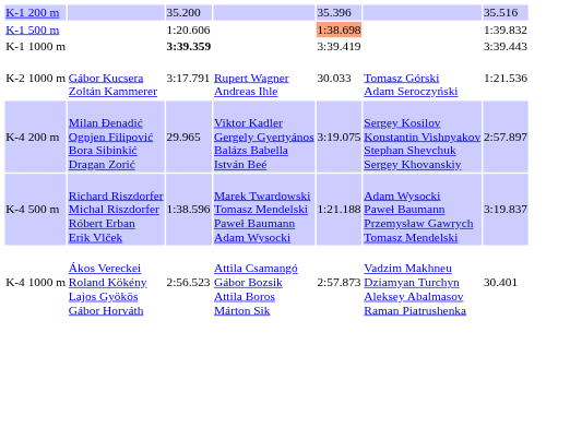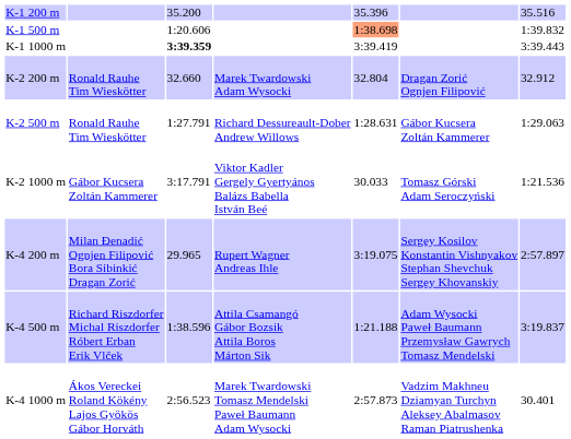 <table>
 <tr bgcolor=ccccff>
 <td><a href='#'>K-1 200 m</a></td>
 <td></td>
 <td>35.200</td>
 <td></td>
 <td>35.396</td>
 <td></td>
 <td>35.516</td>
 </tr>
 <tr>
 <td><a href='#'>K-1 500 m</a></td>
 <td></td>
 <td>1:20.606</td>
 <td></td>
 <td style="background: lightsalmon;">1:38.698</td>
 <td></td>
 <td>1:39.832</td>
 </tr>
 <tr>
 <td>K-1 1000 m</td>
 <td></td>
 <td><strong>3:39.359</strong></td>
 <td></td>
 <td>3:39.419</td>
 <td></td>
 <td>3:39.443</td>
 </tr>
+<tr bgcolor=ccccff>
+<td>K-2 200 m</td>
+<td><br><a href='#'>Ronald Rauhe</a><br><a href='#'>Tim Wieskötter</a></td>
+<td>32.660</td>
+<td><br><a href='#'>Marek Twardowski</a><br><a href='#'>Adam Wysocki</a></td>
+<td>32.804</td>
+<td><br><a href='#'>Dragan Zorić</a><br><a href='#'>Ognjen Filipović</a></td>
+<td>32.912</td>
+</tr>
+<tr>
+<td><a href='#'>K-2 500 m</a></td>
+<td><br><a href='#'>Ronald Rauhe</a><br><a href='#'>Tim Wieskötter</a></td>
+<td>1:27.791</td>
+<td><br><a href='#'>Richard Dessureault-Dober</a><br><a href='#'>Andrew Willows</a></td>
+<td>1:28.631</td>
+<td><br><a href='#'>Gábor Kucsera</a><br><a href='#'>Zoltán Kammerer</a></td>
+<td>1:29.063</td>
+</tr>
 <tr>
 <td>K-2 1000 m</td>
 <td><br><a href='#'>Gábor Kucsera</a><br><a href='#'>Zoltán Kammerer</a></td>
 <td>3:17.791</td>
-<td><br><a href='#'>Rupert Wagner</a><br><a href='#'>Andreas Ihle</a></td>
+<td><br><a href='#'>Viktor Kadler</a><br><a href='#'>Gergely Gyertyános</a><br><a href='#'>Balázs Babella</a><br><a href='#'>István Beé</a></td>
 <td>30.033</td>
 <td><br><a href='#'>Tomasz Górski</a><br><a href='#'>Adam Seroczyński</a></td>
 <td>1:21.536</td>
 </tr>
 <tr bgcolor=ccccff>
 <td>K-4 200 m</td>
 <td><br><a href='#'>Milan Đenadić</a><br><a href='#'>Ognjen Filipović</a><br><a href='#'>Bora Sibinkić</a><br><a href='#'>Dragan Zorić</a></td>
 <td>29.965</td>
-<td><br><a href='#'>Viktor Kadler</a><br><a href='#'>Gergely Gyertyános</a><br><a href='#'>Balázs Babella</a><br><a href='#'>István Beé</a></td>
+<td><br><a href='#'>Rupert Wagner</a><br><a href='#'>Andreas Ihle</a></td>
 <td>3:19.075</td>
 <td><br><a href='#'>Sergey Kosilov</a><br><a href='#'>Konstantin Vishnyakov</a><br><a href='#'>Stephan Shevchuk</a><br><a href='#'>Sergey Khovanskiy</a></td>
 <td>2:57.897</td>
 </tr>
 <tr bgcolor=ccccff>
 <td>K-4 500 m</td>
 <td><br><a href='#'>Richard Riszdorfer</a><br><a href='#'>Michal Riszdorfer</a><br><a href='#'>Róbert Erban</a><br><a href='#'>Erik Vlček</a></td>
 <td>1:38.596</td>
-<td><br><a href='#'>Marek Twardowski</a><br><a href='#'>Tomasz Mendelski</a><br><a href='#'>Paweł Baumann</a><br><a href='#'>Adam Wysocki</a></td>
+<td><br><a href='#'>Attila Csamangó</a><br><a href='#'>Gábor Bozsik</a><br><a href='#'>Attila Boros</a><br><a href='#'>Márton Sik</a></td>
 <td>1:21.188</td>
 <td><br><a href='#'>Adam Wysocki</a><br><a href='#'>Paweł Baumann</a><br><a href='#'>Przemysław Gawrych</a><br><a href='#'>Tomasz Mendelski</a></td>
 <td>3:19.837</td>
 </tr>
 <tr>
 <td>K-4 1000 m</td>
 <td><br><a href='#'>Ákos Vereckei</a><br><a href='#'>Roland Kökény</a><br><a href='#'>Lajos Gyökös</a><br><a href='#'>Gábor Horváth</a></td>
 <td>2:56.523</td>
-<td><br><a href='#'>Attila Csamangó</a><br><a href='#'>Gábor Bozsik</a><br><a href='#'>Attila Boros</a><br><a href='#'>Márton Sik</a></td>
+<td><br><a href='#'>Marek Twardowski</a><br><a href='#'>Tomasz Mendelski</a><br><a href='#'>Paweł Baumann</a><br><a href='#'>Adam Wysocki</a></td>
 <td>2:57.873</td>
 <td><br><a href='#'>Vadzim Makhneu</a><br><a href='#'>Dziamyan Turchyn</a><br><a href='#'>Aleksey Abalmasov</a><br><a href='#'>Raman Piatrushenka</a></td>
 <td>30.401</td>
 </tr>
 </table>
